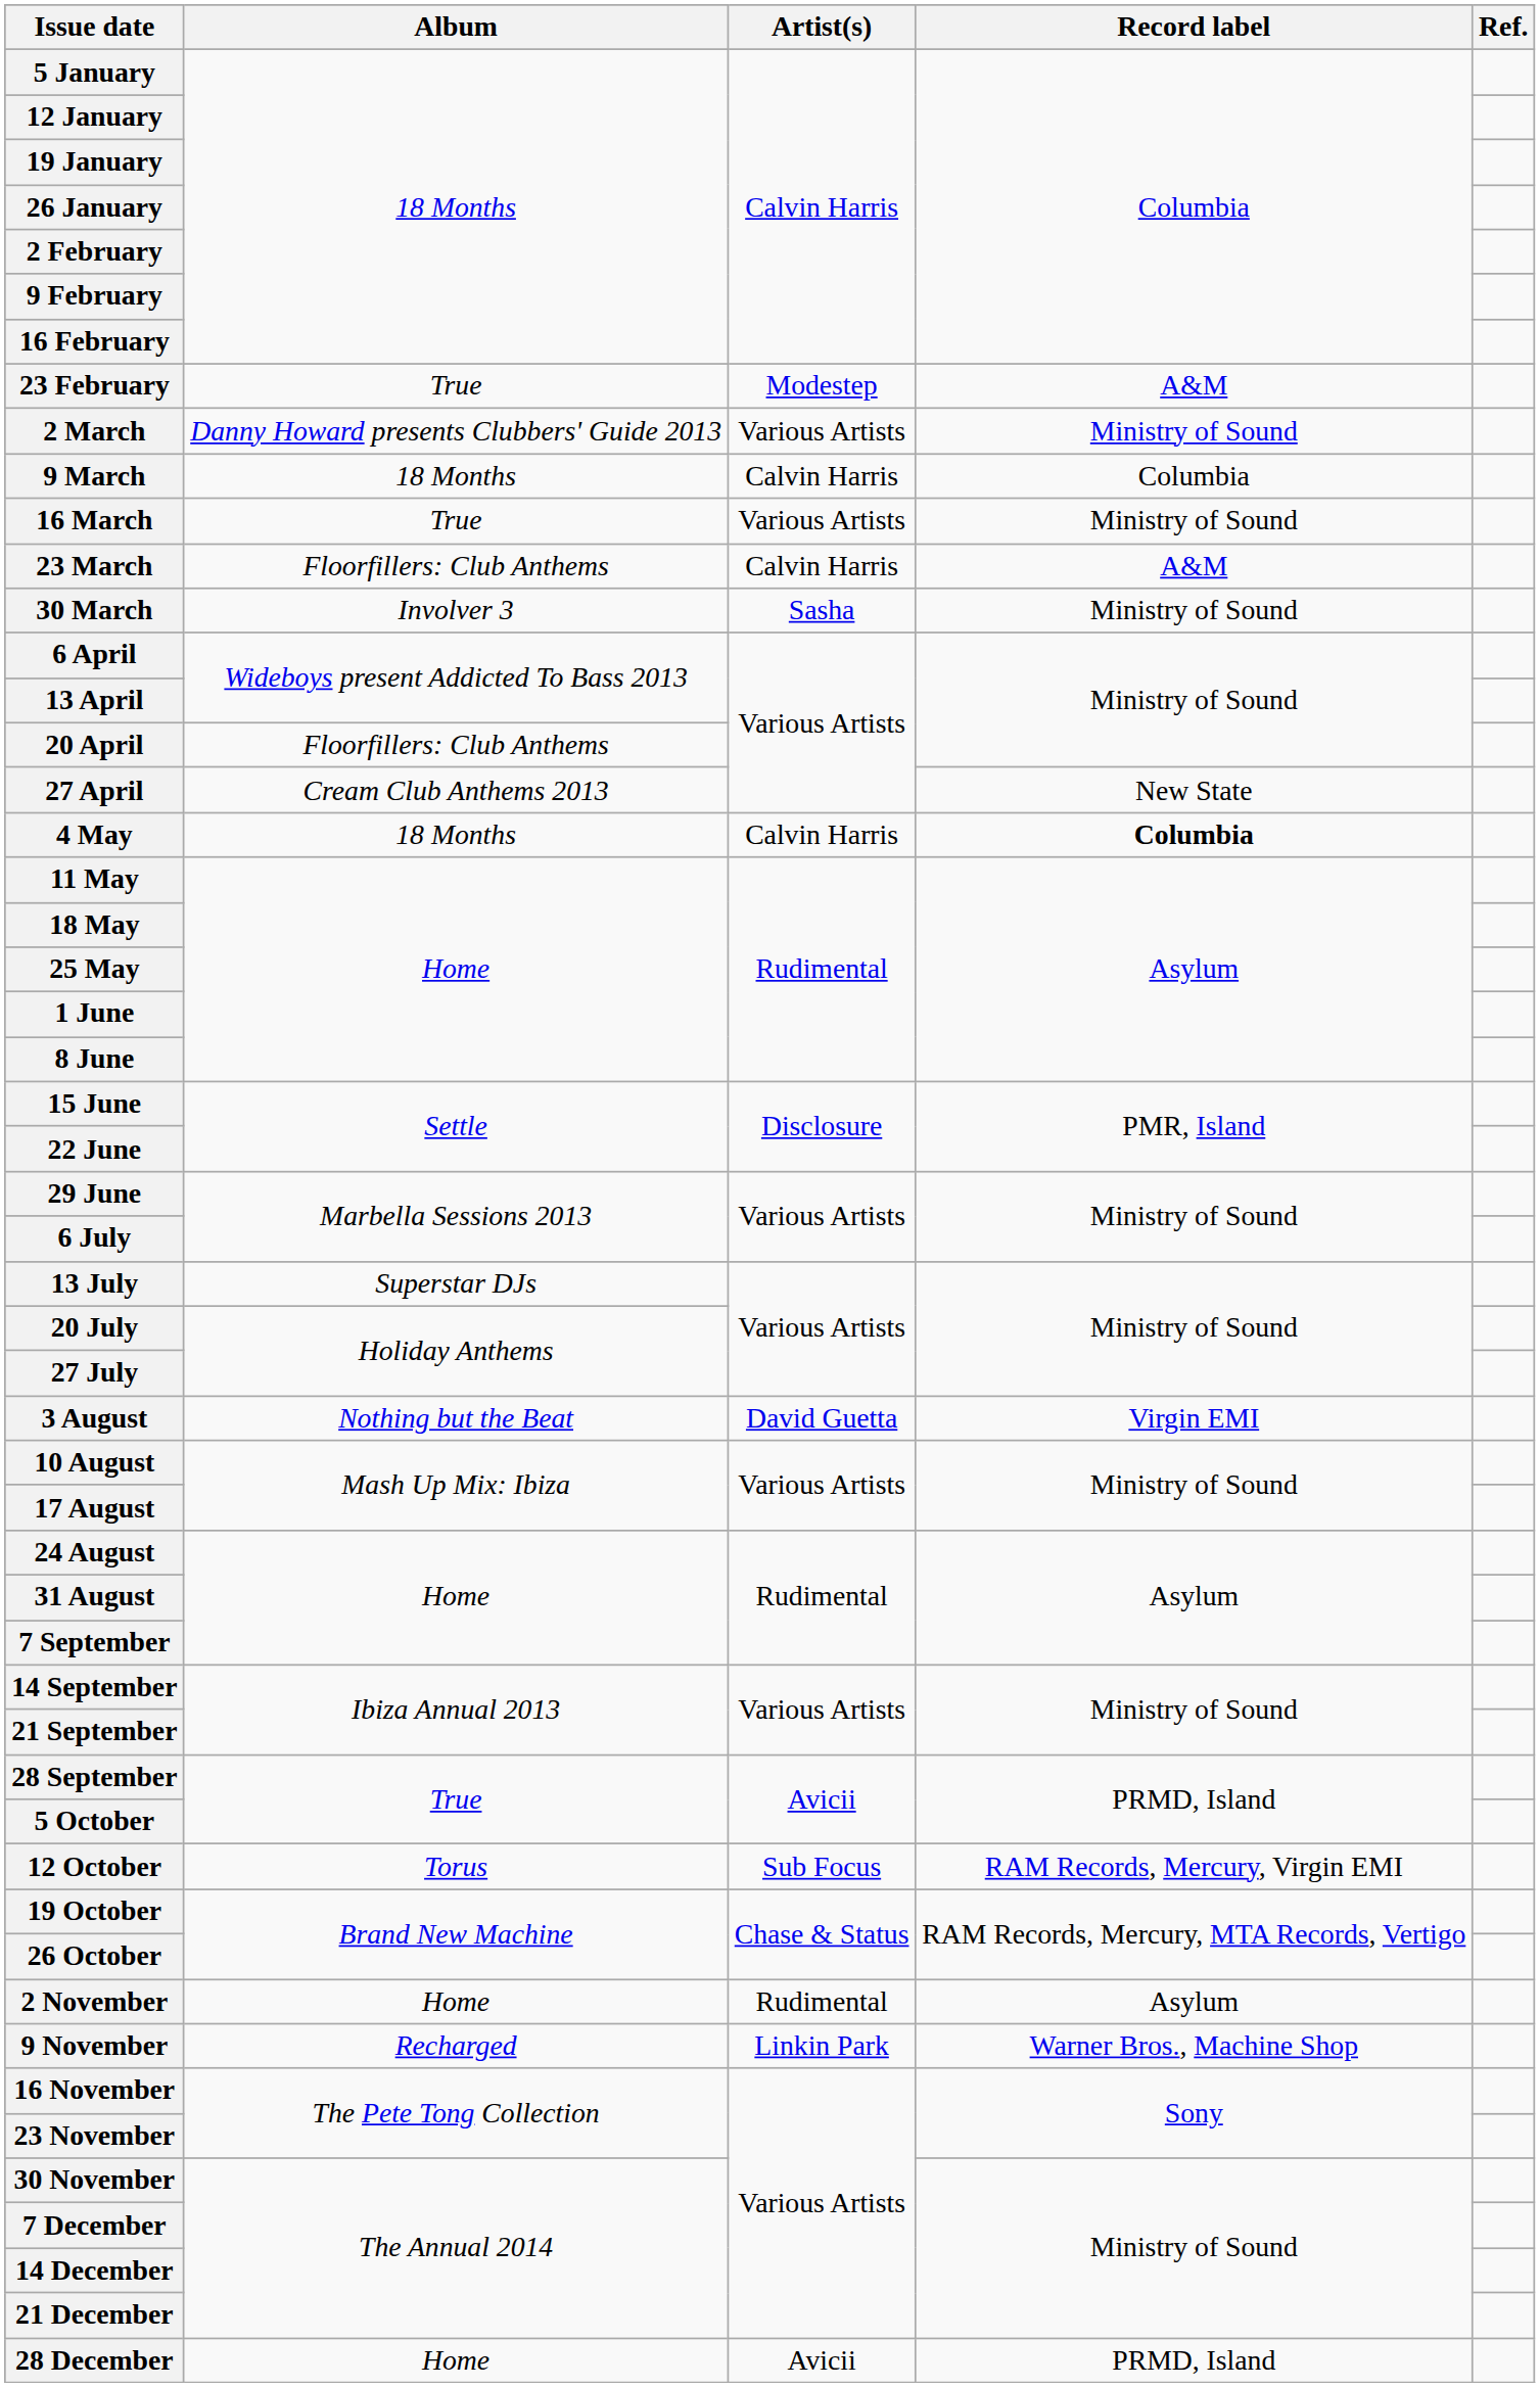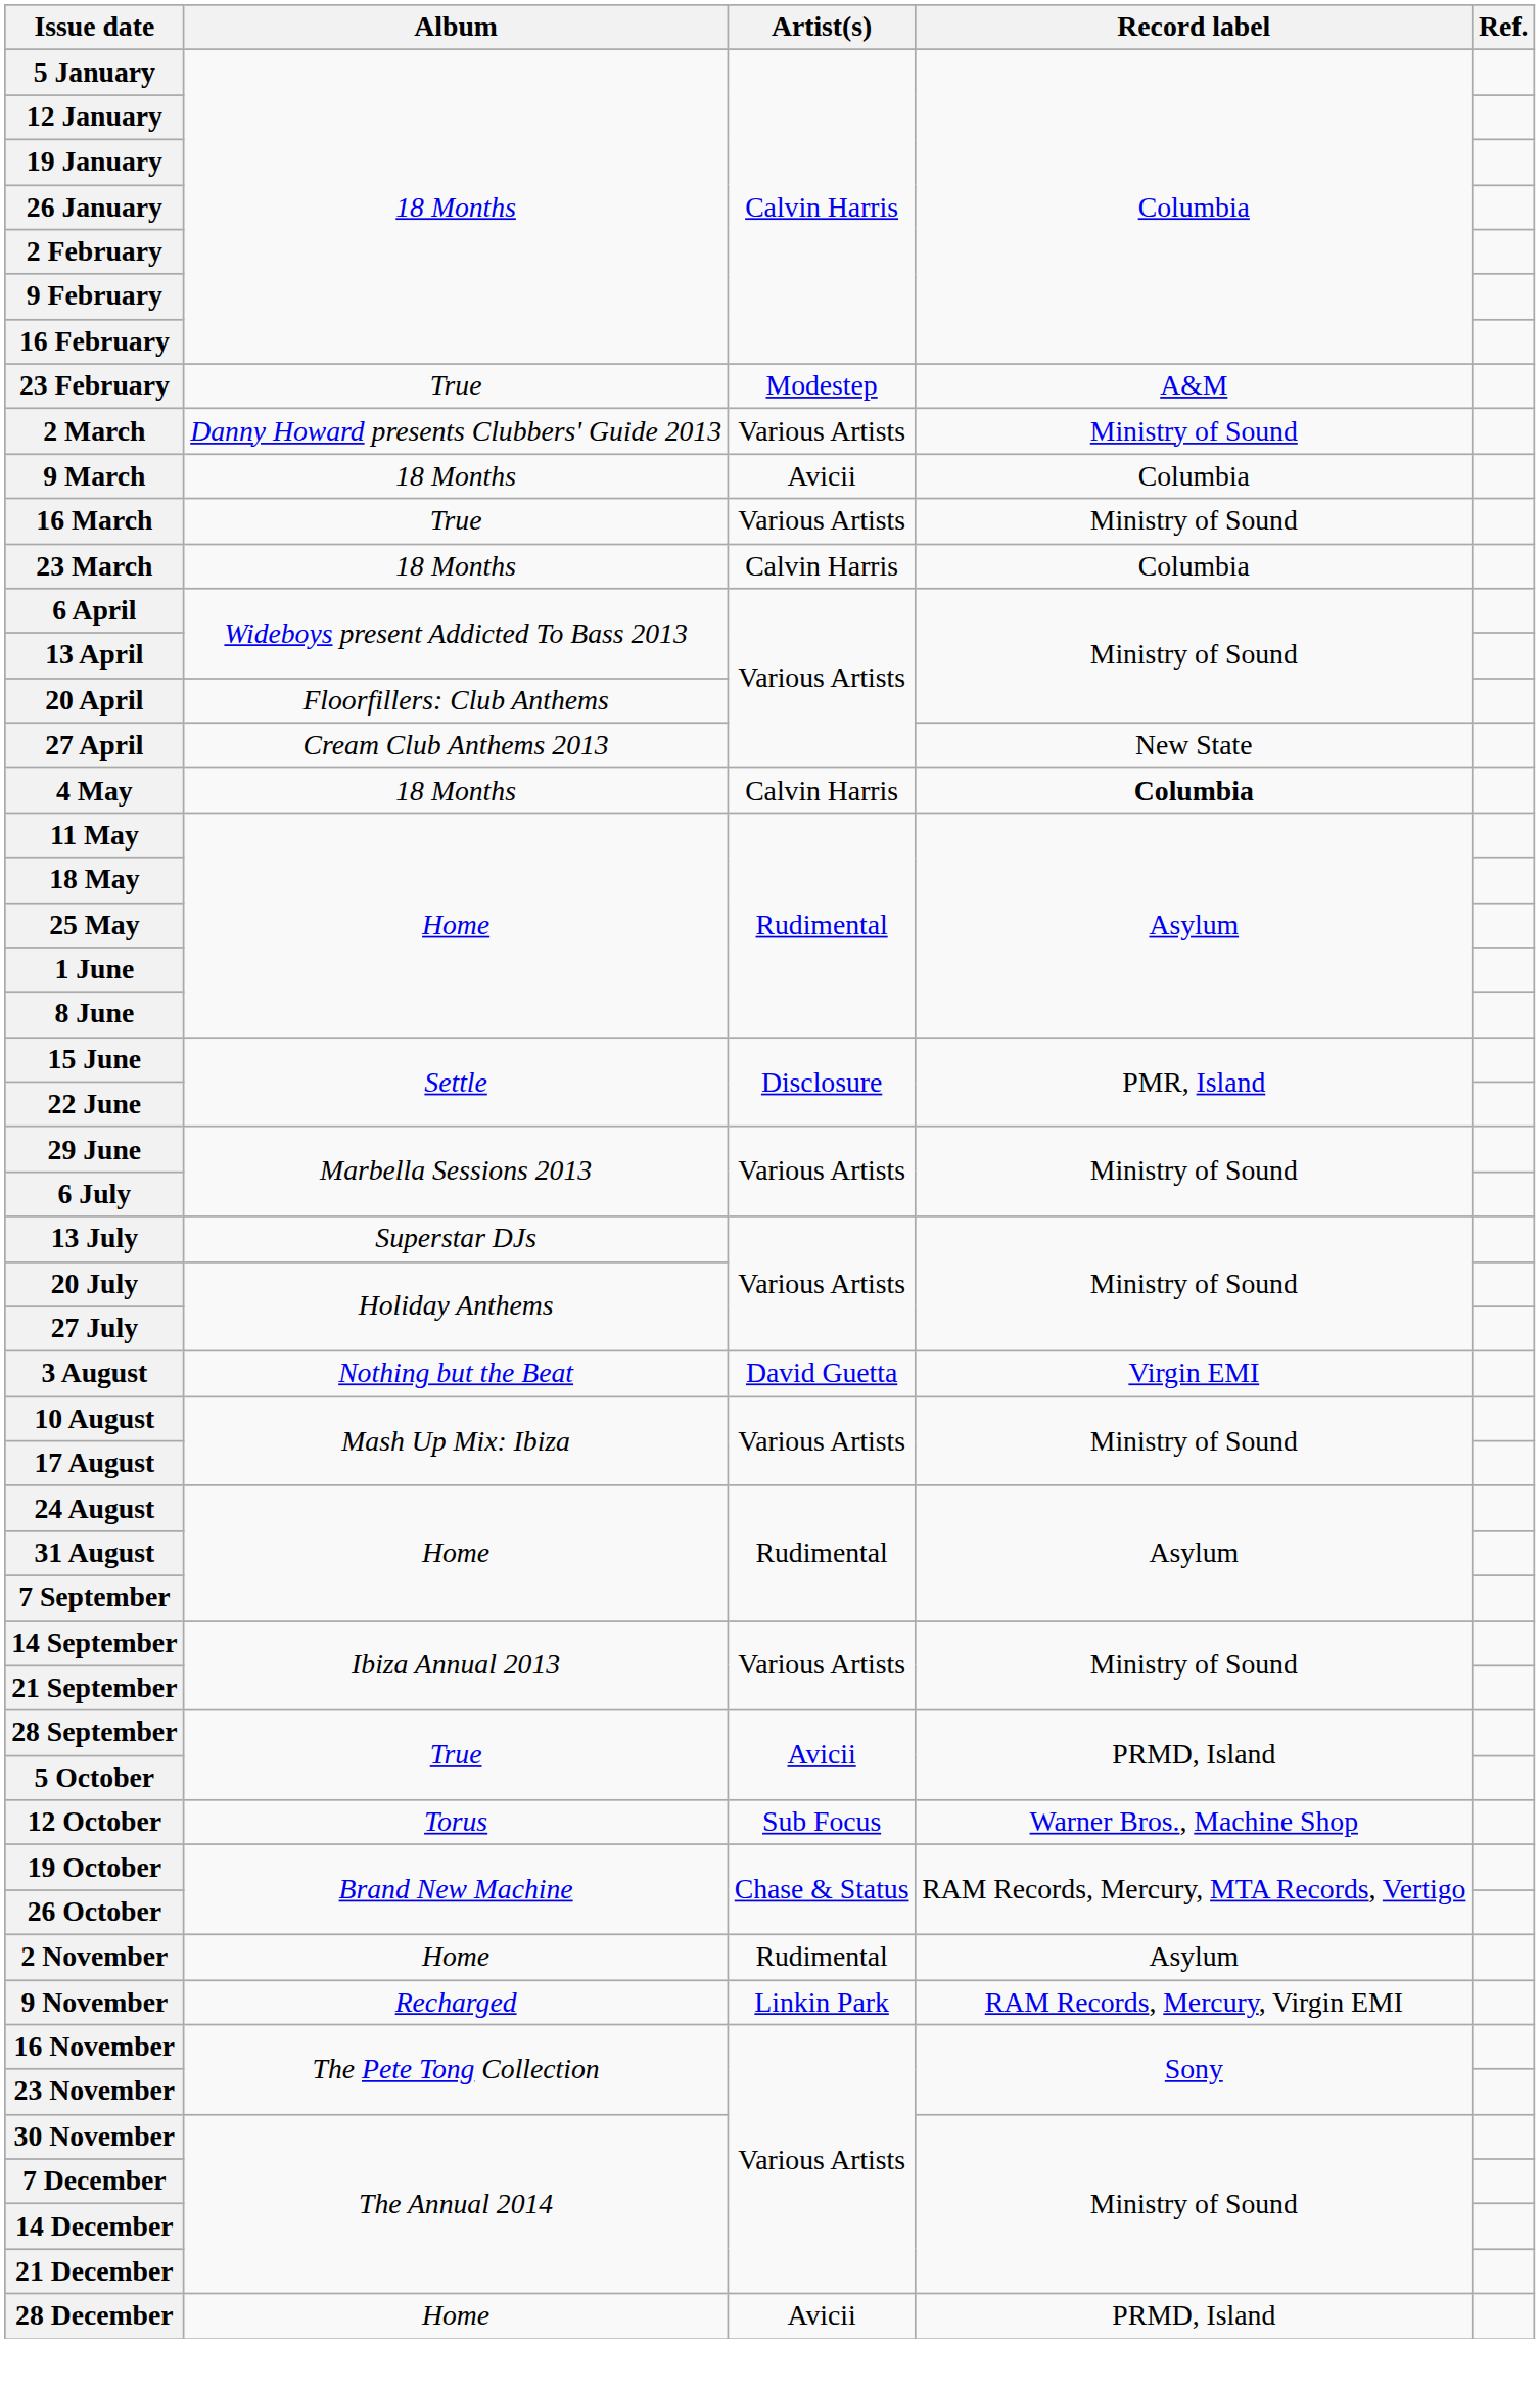 <table class="wikitable plainrowheaders">
 <tr>
 <th scope=col>Issue date</th>
 <th scope=col>Album</th>
 <th scope=col>Artist(s)</th>
 <th scope=col>Record label</th>
 <th scope=col>Ref.</th>
 </tr>
 <tr>
 <th scope=row>5 January</th>
 <td align=center rowspan=7><em><a href='#'>18 Months</a></em></td>
 <td align=center rowspan=7><a href='#'>Calvin Harris</a></td>
 <td align=center rowspan=7><a href='#'>Columbia</a></td>
 <td align=center></td>
 </tr>
 <tr>
 <th scope=row>12 January</th>
 <td align=center></td>
 </tr>
 <tr>
 <th scope=row>19 January</th>
 <td align=center></td>
 </tr>
 <tr>
 <th scope=row>26 January</th>
 <td align=center></td>
 </tr>
 <tr>
 <th scope=row>2 February</th>
 <td align=center></td>
 </tr>
 <tr>
 <th scope=row>9 February</th>
 <td align=center></td>
 </tr>
 <tr>
 <th scope=row>16 February</th>
 <td align=center></td>
 </tr>
 <tr>
 <th scope=row>23 February</th>
 <td align=center><em>True</em></td>
 <td align=center><a href='#'>Modestep</a></td>
 <td align=center><a href='#'>A&M</a></td>
 <td align=center></td>
 </tr>
 <tr>
 <th scope=row>2 March</th>
 <td align=center><em><a href='#'>Danny Howard</a> presents Clubbers' Guide 2013</em></td>
 <td align=center>Various Artists</td>
 <td align=center><a href='#'>Ministry of Sound</a></td>
 <td align=center></td>
 </tr>
 <tr>
 <th scope=row>9 March</th>
 <td align=center><em>18 Months</em></td>
-<td align=center>Calvin Harris</td>
+<td align=center>Avicii</td>
 <td align=center>Columbia</td>
 <td align=center></td>
 </tr>
 <tr>
 <th scope=row>16 March</th>
 <td align=center><em>True</em></td>
 <td align=center>Various Artists</td>
 <td align=center>Ministry of Sound</td>
 <td align=center></td>
 </tr>
 <tr>
 <th scope=row>23 March</th>
-<td align=center><em>Floorfillers: Club Anthems</em></td>
+<td align=center><em>18 Months</em></td>
 <td align=center>Calvin Harris</td>
-<td align=center><a href='#'>A&M</a></td>
-<td align=center></td>
-</tr>
-<tr>
-<th scope=row>30 March</th>
-<td align=center><em>Involver 3</em></td>
-<td align=center><a href='#'>Sasha</a></td>
-<td align=center>Ministry of Sound</td>
+<td align=center>Columbia</td>
 <td align=center></td>
 </tr>
 <tr>
 <th scope=row>6 April</th>
 <td align=center rowspan="2"><em><a href='#'>Wideboys</a> present Addicted To Bass 2013</em></td>
 <td align=center rowspan="4">Various Artists</td>
 <td align=center rowspan="3">Ministry of Sound</td>
 <td align=center></td>
 </tr>
 <tr>
 <th scope=row>13 April</th>
 <td align=center></td>
 </tr>
 <tr>
 <th scope=row>20 April</th>
 <td align=center><em>Floorfillers: Club Anthems</em></td>
 <td align=center></td>
 </tr>
 <tr>
 <th scope=row>27 April</th>
 <td align=center><em>Cream Club Anthems 2013</em></td>
 <td align=center>New State</td>
 <td align=center></td>
 </tr>
 <tr>
 <th scope=row>4 May</th>
 <td align=center><em>18 Months</em></td>
 <td align=center>Calvin Harris</td>
 <td align=center><strong>Columbia</strong></td>
 <td align=center></td>
 </tr>
 <tr>
 <th scope=row>11 May</th>
 <td align=center rowspan="5"><em><a href='#'>Home</a></em></td>
 <td align=center rowspan="5"><a href='#'>Rudimental</a></td>
 <td align=center rowspan="5"><a href='#'>Asylum</a></td>
 <td align=center></td>
 </tr>
 <tr>
 <th scope=row>18 May</th>
 <td align=center></td>
 </tr>
 <tr>
 <th scope=row>25 May</th>
 <td align=center></td>
 </tr>
 <tr>
 <th scope=row>1 June</th>
 <td align=center></td>
 </tr>
 <tr>
 <th scope=row>8 June</th>
 <td align=center></td>
 </tr>
 <tr>
 <th scope=row>15 June</th>
 <td align=center rowspan="2"><em><a href='#'>Settle</a></em></td>
 <td align=center rowspan="2"><a href='#'>Disclosure</a></td>
 <td align=center rowspan="2">PMR, <a href='#'>Island</a></td>
 <td align=center></td>
 </tr>
 <tr>
 <th scope=row>22 June</th>
 <td align=center></td>
 </tr>
 <tr>
 <th scope=row>29 June</th>
 <td align=center rowspan="2"><em>Marbella Sessions 2013</em></td>
 <td align=center rowspan="2">Various Artists</td>
 <td align=center rowspan="2">Ministry of Sound</td>
 <td align=center></td>
 </tr>
 <tr>
 <th scope=row>6 July</th>
 <td align=center></td>
 </tr>
 <tr>
 <th scope=row>13 July</th>
 <td align=center><em>Superstar DJs</em></td>
 <td align=center rowspan="3">Various Artists</td>
 <td align=center rowspan="3">Ministry of Sound</td>
 <td align=center></td>
 </tr>
 <tr>
 <th scope=row>20 July</th>
 <td align=center rowspan="2"><em>Holiday Anthems</em></td>
 <td align=center></td>
 </tr>
 <tr>
 <th scope=row>27 July</th>
 <td align=center></td>
 </tr>
 <tr>
 <th scope=row>3 August</th>
 <td align=center><em><a href='#'>Nothing but the Beat</a></em></td>
 <td align=center><a href='#'>David Guetta</a></td>
 <td align=center><a href='#'>Virgin EMI</a></td>
 <td align=center></td>
 </tr>
 <tr>
 <th scope=row>10 August</th>
 <td align=center rowspan="2"><em>Mash Up Mix: Ibiza</em></td>
 <td align=center rowspan="2">Various Artists</td>
 <td align=center rowspan="2">Ministry of Sound</td>
 <td align=center></td>
 </tr>
 <tr>
 <th scope=row>17 August</th>
 <td align=center></td>
 </tr>
 <tr>
 <th scope=row>24 August</th>
 <td align=center rowspan="3"><em>Home</em></td>
 <td align=center rowspan="3">Rudimental</td>
 <td align=center rowspan="3">Asylum</td>
 <td align=center></td>
 </tr>
 <tr>
 <th scope=row>31 August</th>
 <td align=center></td>
 </tr>
 <tr>
 <th scope=row>7 September</th>
 <td align=center></td>
 </tr>
 <tr>
 <th scope=row>14 September</th>
 <td align=center rowspan="2"><em>Ibiza Annual 2013</em></td>
 <td align=center rowspan="2">Various Artists</td>
 <td align=center rowspan="2">Ministry of Sound</td>
 <td align=center></td>
 </tr>
 <tr>
 <th scope=row>21 September</th>
 <td align=center></td>
 </tr>
 <tr>
 <th scope=row>28 September</th>
 <td align=center rowspan="2"><em><a href='#'>True</a></em></td>
 <td align=center rowspan="2"><a href='#'>Avicii</a></td>
 <td align=center rowspan="2">PRMD, Island</td>
 <td align=center></td>
 </tr>
 <tr>
 <th scope=row>5 October</th>
 <td align=center></td>
 </tr>
 <tr>
 <th scope=row>12 October</th>
 <td align=center><em><a href='#'>Torus</a></em></td>
 <td align=center><a href='#'>Sub Focus</a></td>
-<td align=center><a href='#'>RAM Records</a>, <a href='#'>Mercury</a>, Virgin EMI</td>
+<td align=center><a href='#'>Warner Bros.</a>, <a href='#'>Machine Shop</a></td>
 <td align=center></td>
 </tr>
 <tr>
 <th scope=row>19 October</th>
 <td align=center rowspan="2"><em><a href='#'>Brand New Machine</a></em></td>
 <td align=center rowspan="2"><a href='#'>Chase & Status</a></td>
 <td align=center rowspan="2">RAM Records, Mercury, <a href='#'>MTA Records</a>, <a href='#'>Vertigo</a></td>
 <td align=center></td>
 </tr>
 <tr>
 <th scope=row>26 October</th>
 <td align=center></td>
 </tr>
 <tr>
 <th scope=row>2 November</th>
 <td align=center><em>Home</em></td>
 <td align=center>Rudimental</td>
 <td align=center>Asylum</td>
 <td align=center></td>
 </tr>
 <tr>
 <th scope=row>9 November</th>
 <td align=center><em><a href='#'>Recharged</a></em></td>
 <td align=center><a href='#'>Linkin Park</a></td>
-<td align=center><a href='#'>Warner Bros.</a>, <a href='#'>Machine Shop</a></td>
+<td align=center><a href='#'>RAM Records</a>, <a href='#'>Mercury</a>, Virgin EMI</td>
 <td align=center></td>
 </tr>
 <tr>
 <th scope=row>16 November</th>
 <td align=center rowspan="2"><em>The <a href='#'>Pete Tong</a> Collection</em></td>
 <td align=center rowspan="6">Various Artists</td>
 <td align=center rowspan="2"><a href='#'>Sony</a></td>
 <td align=center></td>
 </tr>
 <tr>
 <th scope=row>23 November</th>
 <td align=center></td>
 </tr>
 <tr>
 <th scope=row>30 November</th>
 <td align=center rowspan="4"><em>The Annual 2014</em></td>
 <td align=center rowspan="4">Ministry of Sound</td>
 <td align=center></td>
 </tr>
 <tr>
 <th scope=row>7 December</th>
 <td align=center></td>
 </tr>
 <tr>
 <th scope=row>14 December</th>
 <td align=center></td>
 </tr>
 <tr>
 <th scope=row>21 December</th>
 <td align=center></td>
 </tr>
 <tr>
 <th scope=row>28 December</th>
 <td align=center><em>Home</em></td>
 <td align=center>Avicii</td>
 <td align=center>PRMD, Island</td>
 <td align=center></td>
 </tr>
 <tr>
 </tr>
 </table>
